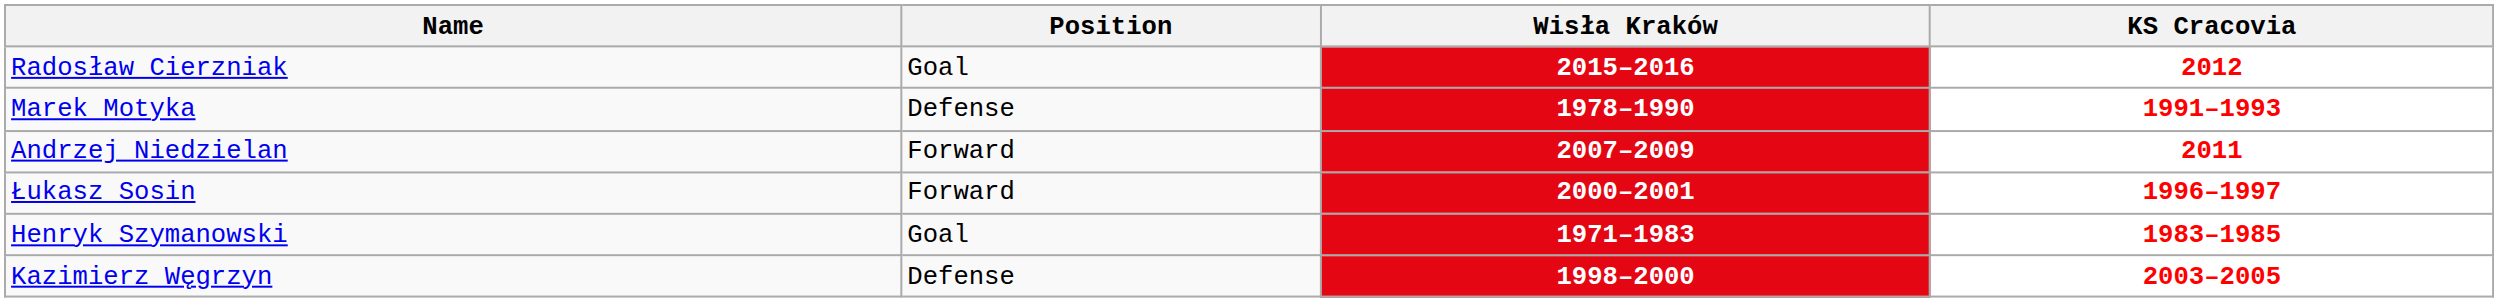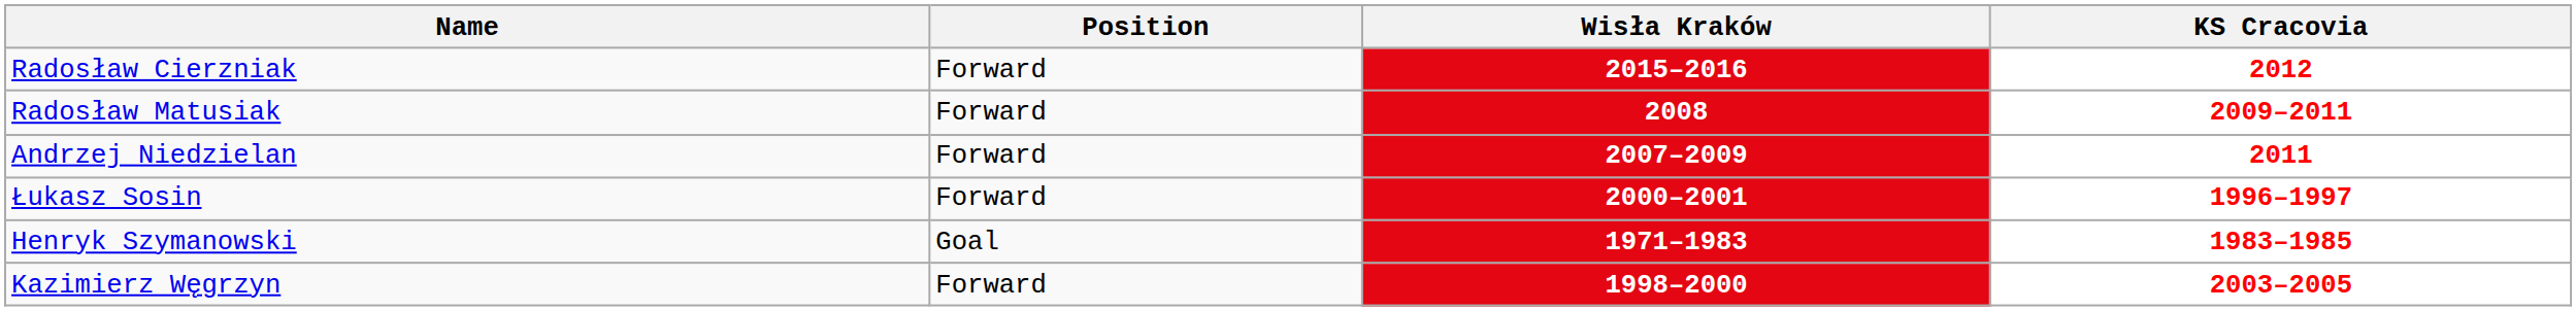 <table class="wikitable sortable" width="100%">
 <tr style="background:#F0F6FF ;  text-align:center;">
 <th !width="300"><strong>Name</strong></th>
 <th !width="150"><strong>Position</strong></th>
 <th !width="250"><strong>Wisła Kraków</strong></th>
 <th !width="250"><strong>KS Cracovia</strong></th>
 </tr>
 <tr>
 <td style="text-align:left"> <a href='#'>Radosław Cierzniak</a></td>
-<td>Goal</td>
+<td>Forward</td>
 <td style="background:#E40613; color:#FFFFFF; text-align:center;"><strong>2015–2016</strong></td>
 <td style="background:#FFFFFF; color:#FF0000;text-align:center;"><strong>2012</strong></td>
 </tr>
 <tr>
-<td style="text-align:left"> <a href='#'>Marek Motyka</a></td>
-<td>Defense</td>
-<td style="background:#E40613; color:#FFFFFF; text-align:center;"><strong>1978–1990</strong></td>
-<td style="background:#FFFFFF; color:#FF0000;text-align:center;"><strong>1991–1993</strong></td>
+<td style="text-align:left"> <a href='#'>Radosław Matusiak</a></td>
+<td>Forward</td>
+<td style="background:#E40613; color:#FFFFFF; text-align:center;"><strong>2008</strong></td>
+<td style="background:#FFFFFF; color:#FF0000;text-align:center;"><strong>2009–2011</strong></td>
 </tr>
 <tr>
 <td style="text-align:left"> <a href='#'>Andrzej Niedzielan</a></td>
 <td>Forward</td>
 <td style="background:#E40613; color:#FFFFFF; text-align:center;"><strong>2007–2009</strong></td>
 <td style="background:#FFFFFF; color:#FF0000;text-align:center;"><strong>2011</strong></td>
 </tr>
 <tr>
 <td style="text-align:left"> <a href='#'>Łukasz Sosin</a></td>
 <td>Forward</td>
 <td style="background:#E40613; color:#FFFFFF; text-align:center;"><strong>2000–2001</strong></td>
 <td style="background:#FFFFFF; color:#FF0000;text-align:center;"><strong>1996–1997</strong></td>
 </tr>
 <tr>
 <td style="text-align:left"> <a href='#'>Henryk Szymanowski</a></td>
 <td>Goal</td>
 <td style="background:#E40613; color:#FFFFFF; text-align:center;"><strong>1971–1983</strong></td>
 <td style="background:#FFFFFF; color:#FF0000;text-align:center;"><strong>1983–1985</strong></td>
 </tr>
 <tr>
 <td style="text-align:left"> <a href='#'>Kazimierz Węgrzyn</a></td>
-<td>Defense</td>
+<td>Forward</td>
 <td style="background:#E40613; color:#FFFFFF; text-align:center;"><strong>1998–2000</strong></td>
 <td style="background:#FFFFFF; color:#FF0000;text-align:center;"><strong>2003–2005</strong></td>
 </tr>
 </table>
